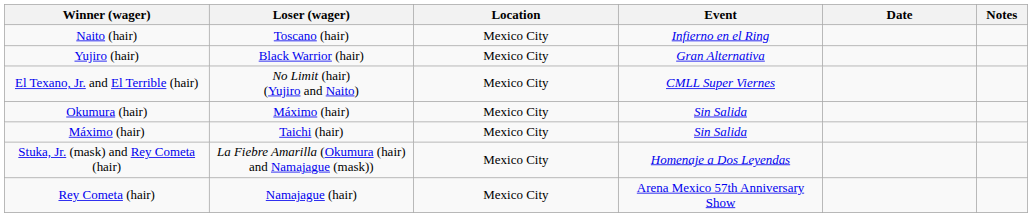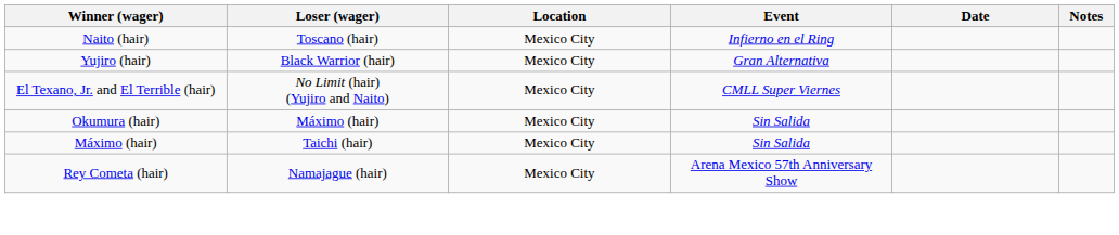 <table class="wikitable sortable" width=100%  style="text-align: center">
 <tr>
 <th width=20% scope="col">Winner (wager)</th>
 <th width=20% scope="col">Loser (wager)</th>
 <th width=20% scope="col">Location</th>
 <th width=20% scope="col">Event</th>
 <th width=15% scope="col">Date</th>
 <th class="unsortable" width=5% scope="col">Notes</th>
 </tr>
 <tr>
 <td><a href='#'>Naito</a> (hair)</td>
 <td><a href='#'>Toscano</a> (hair)</td>
 <td>Mexico City</td>
 <td><em><a href='#'>Infierno en el Ring</a></em></td>
 <td></td>
 <td></td>
 </tr>
 <tr>
 <td><a href='#'>Yujiro</a> (hair)</td>
 <td><a href='#'>Black Warrior</a> (hair)</td>
 <td>Mexico City</td>
 <td><em><a href='#'>Gran Alternativa</a></em></td>
 <td></td>
 <td></td>
 </tr>
 <tr>
 <td><a href='#'>El Texano, Jr.</a> and <a href='#'>El Terrible</a> (hair)</td>
 <td><em>No Limit</em> (hair)<br>(<a href='#'>Yujiro</a> and <a href='#'>Naito</a>)</td>
 <td>Mexico City</td>
 <td><em><a href='#'>CMLL Super Viernes</a></em></td>
 <td></td>
 <td></td>
 </tr>
 <tr>
 <td><a href='#'>Okumura</a> (hair)</td>
 <td><a href='#'>Máximo</a> (hair)</td>
 <td>Mexico City</td>
 <td><em><a href='#'>Sin Salida</a></em></td>
 <td></td>
 <td></td>
 </tr>
 <tr>
 <td><a href='#'>Máximo</a> (hair)</td>
 <td><a href='#'>Taichi</a> (hair)</td>
 <td>Mexico City</td>
 <td><em><a href='#'>Sin Salida</a></em></td>
 <td></td>
 <td></td>
 </tr>
 <tr>
-<td><a href='#'>Stuka, Jr.</a> (mask) and <a href='#'>Rey Cometa</a> (hair)</td>
-<td><em>La Fiebre Amarilla</em> (<a href='#'>Okumura</a> (hair) and <a href='#'>Namajague</a> (mask))</td>
-<td>Mexico City</td>
-<td><em><a href='#'>Homenaje a Dos Leyendas</a></em></td>
-<td></td>
-<td></td>
-</tr>
-<tr>
 <td><a href='#'>Rey Cometa</a> (hair)</td>
 <td><a href='#'>Namajague</a> (hair)</td>
 <td>Mexico City</td>
 <td><a href='#'>Arena Mexico 57th Anniversary Show</a></td>
 <td></td>
 <td></td>
 </tr>
 </table>
